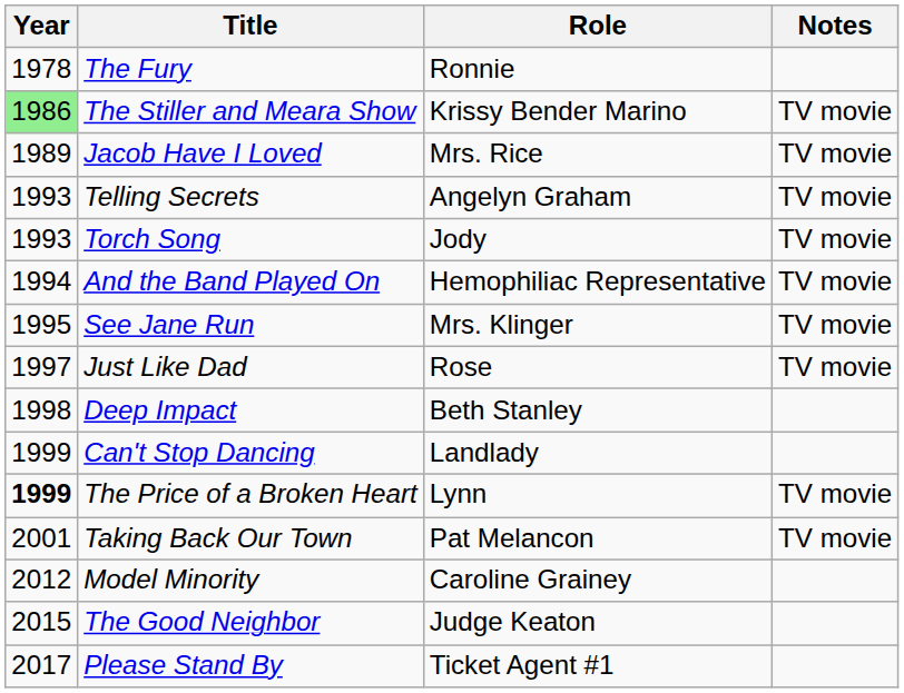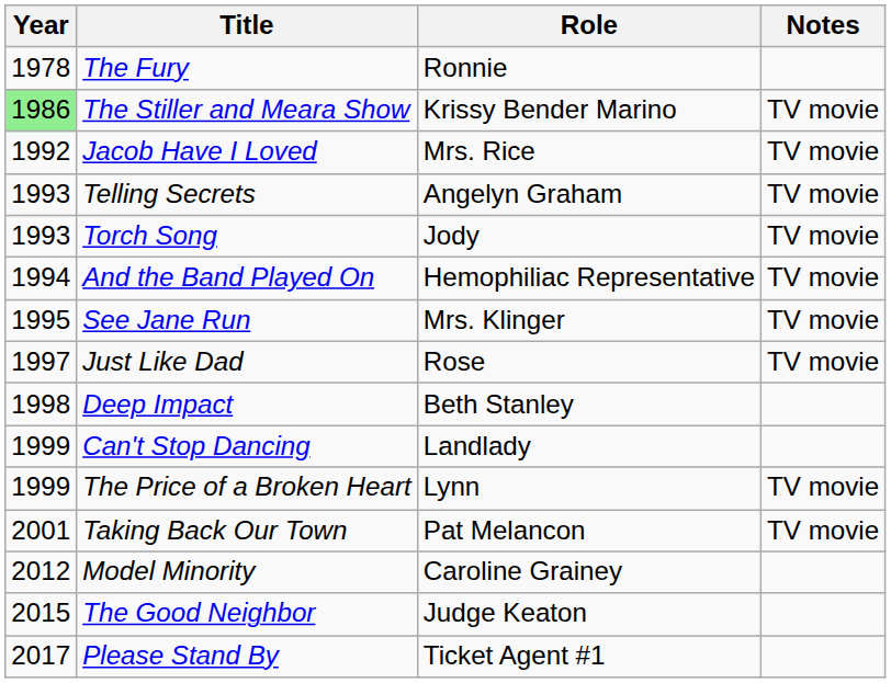 <table class="wikitable sortable">
 <tr>
 <th>Year</th>
 <th>Title</th>
 <th>Role</th>
 <th>Notes</th>
 </tr>
 <tr>
 <td>1978</td>
 <td><em><a href='#'>The Fury</a></em></td>
 <td>Ronnie</td>
 <td></td>
 </tr>
 <tr>
 <td style="background: lightgreen;">1986</td>
 <td><em><a href='#'>The Stiller and Meara Show</a></em></td>
 <td>Krissy Bender Marino</td>
 <td>TV movie</td>
 </tr>
 <tr>
-<td>1989</td>
+<td>1992</td>
 <td><em><a href='#'>Jacob Have I Loved</a></em></td>
 <td>Mrs. Rice</td>
 <td>TV movie</td>
 </tr>
 <tr>
 <td>1993</td>
 <td><em>Telling Secrets</em></td>
 <td>Angelyn Graham</td>
 <td>TV movie</td>
 </tr>
 <tr>
 <td>1993</td>
 <td><em><a href='#'>Torch Song</a></em></td>
 <td>Jody</td>
 <td>TV movie</td>
 </tr>
 <tr>
 <td>1994</td>
 <td><em><a href='#'>And the Band Played On</a></em></td>
 <td>Hemophiliac Representative</td>
 <td>TV movie</td>
 </tr>
 <tr>
 <td>1995</td>
 <td><em><a href='#'>See Jane Run</a></em></td>
 <td>Mrs. Klinger</td>
 <td>TV movie</td>
 </tr>
 <tr>
 <td>1997</td>
 <td><em>Just Like Dad</em></td>
 <td>Rose</td>
 <td>TV movie</td>
 </tr>
 <tr>
 <td>1998</td>
 <td><em><a href='#'>Deep Impact</a></em></td>
 <td>Beth Stanley</td>
 <td></td>
 </tr>
 <tr>
 <td>1999</td>
 <td><em><a href='#'>Can't Stop Dancing</a></em></td>
 <td>Landlady</td>
 <td></td>
 </tr>
 <tr>
-<td><strong>1999</strong></td>
+<td>1999</td>
 <td><em>The Price of a Broken Heart</em></td>
 <td>Lynn</td>
 <td>TV movie</td>
 </tr>
 <tr>
 <td>2001</td>
 <td><em>Taking Back Our Town</em></td>
 <td>Pat Melancon</td>
 <td>TV movie</td>
 </tr>
 <tr>
 <td>2012</td>
 <td><em>Model Minority</em></td>
 <td>Caroline Grainey</td>
 <td></td>
 </tr>
 <tr>
 <td>2015</td>
 <td><em><a href='#'>The Good Neighbor</a></em></td>
 <td>Judge Keaton</td>
 <td></td>
 </tr>
 <tr>
 <td>2017</td>
 <td><em><a href='#'>Please Stand By</a></em></td>
 <td>Ticket Agent #1</td>
 <td></td>
 </tr>
 </table>
